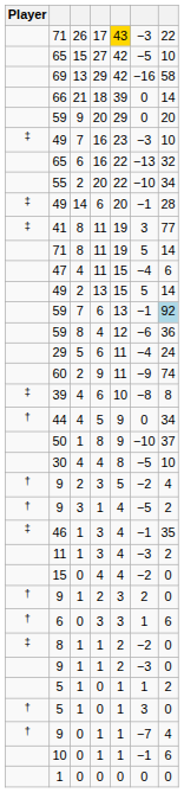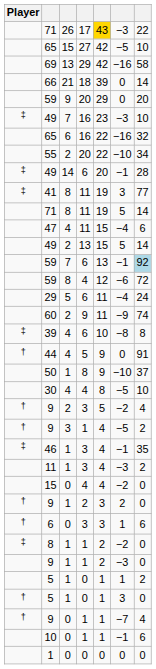 <table class="wikitable sortable" style="text-align:center;">
 <tr>
 <th>Player</th>
 <th></th>
 <th></th>
 <th></th>
 <th></th>
 <th data-sort-type="number"></th>
 <th></th>
 </tr>
 <tr>
 <td></td>
 <td>71</td>
 <td>26</td>
 <td>17</td>
 <td style="background: gold;">43</td>
 <td>−3</td>
 <td>22</td>
 </tr>
 <tr>
 <td></td>
 <td>65</td>
 <td>15</td>
 <td>27</td>
 <td>42</td>
 <td>−5</td>
 <td>10</td>
 </tr>
 <tr>
 <td></td>
 <td>69</td>
 <td>13</td>
 <td>29</td>
 <td>42</td>
 <td>−16</td>
 <td>58</td>
 </tr>
 <tr>
 <td></td>
 <td>66</td>
 <td>21</td>
 <td>18</td>
 <td>39</td>
 <td>0</td>
 <td>14</td>
 </tr>
 <tr>
 <td></td>
 <td>59</td>
 <td>9</td>
 <td>20</td>
 <td>29</td>
 <td>0</td>
 <td>20</td>
 </tr>
 <tr>
 <td><sup>‡</sup></td>
 <td>49</td>
 <td>7</td>
 <td>16</td>
 <td>23</td>
 <td>−3</td>
 <td>10</td>
 </tr>
 <tr>
 <td></td>
 <td>65</td>
 <td>6</td>
 <td>16</td>
 <td>22</td>
-<td>−13</td>
+<td>−16</td>
 <td>32</td>
 </tr>
 <tr>
 <td></td>
 <td>55</td>
 <td>2</td>
 <td>20</td>
 <td>22</td>
 <td>−10</td>
 <td>34</td>
 </tr>
 <tr>
 <td><sup>‡</sup></td>
 <td>49</td>
 <td>14</td>
 <td>6</td>
 <td>20</td>
 <td>−1</td>
 <td>28</td>
 </tr>
 <tr>
 <td><sup>‡</sup></td>
 <td>41</td>
 <td>8</td>
 <td>11</td>
 <td>19</td>
 <td>3</td>
 <td>77</td>
 </tr>
 <tr>
 <td></td>
 <td>71</td>
 <td>8</td>
 <td>11</td>
 <td>19</td>
 <td>5</td>
 <td>14</td>
 </tr>
 <tr>
 <td></td>
 <td>47</td>
 <td>4</td>
 <td>11</td>
 <td>15</td>
 <td>−4</td>
 <td>6</td>
 </tr>
 <tr>
 <td></td>
 <td>49</td>
 <td>2</td>
 <td>13</td>
 <td>15</td>
 <td>5</td>
 <td>14</td>
 </tr>
 <tr>
 <td></td>
 <td>59</td>
 <td>7</td>
 <td>6</td>
 <td>13</td>
 <td>−1</td>
 <td style="background: lightblue;">92</td>
 </tr>
 <tr>
 <td></td>
 <td>59</td>
 <td>8</td>
 <td>4</td>
 <td>12</td>
 <td>−6</td>
-<td>36</td>
+<td>72</td>
 </tr>
 <tr>
 <td></td>
 <td>29</td>
 <td>5</td>
 <td>6</td>
 <td>11</td>
 <td>−4</td>
 <td>24</td>
 </tr>
 <tr>
 <td></td>
 <td>60</td>
 <td>2</td>
 <td>9</td>
 <td>11</td>
 <td>−9</td>
 <td>74</td>
 </tr>
 <tr>
 <td><sup>‡</sup></td>
 <td>39</td>
 <td>4</td>
 <td>6</td>
 <td>10</td>
 <td>−8</td>
 <td>8</td>
 </tr>
 <tr>
 <td><sup>†</sup></td>
 <td>44</td>
 <td>4</td>
 <td>5</td>
 <td>9</td>
 <td>0</td>
-<td>34</td>
+<td>91</td>
 </tr>
 <tr>
 <td></td>
 <td>50</td>
 <td>1</td>
 <td>8</td>
 <td>9</td>
 <td>−10</td>
 <td>37</td>
 </tr>
 <tr>
 <td></td>
 <td>30</td>
 <td>4</td>
 <td>4</td>
 <td>8</td>
 <td>−5</td>
 <td>10</td>
 </tr>
 <tr>
 <td><sup>†</sup></td>
 <td>9</td>
 <td>2</td>
 <td>3</td>
 <td>5</td>
 <td>−2</td>
 <td>4</td>
 </tr>
 <tr>
 <td><sup>†</sup></td>
 <td>9</td>
 <td>3</td>
 <td>1</td>
 <td>4</td>
 <td>−5</td>
 <td>2</td>
 </tr>
 <tr>
 <td><sup>‡</sup></td>
 <td>46</td>
 <td>1</td>
 <td>3</td>
 <td>4</td>
 <td>−1</td>
 <td>35</td>
 </tr>
 <tr>
 <td></td>
 <td>11</td>
 <td>1</td>
 <td>3</td>
 <td>4</td>
 <td>−3</td>
 <td>2</td>
 </tr>
 <tr>
 <td></td>
 <td>15</td>
 <td>0</td>
 <td>4</td>
 <td>4</td>
 <td>−2</td>
 <td>0</td>
 </tr>
 <tr>
 <td><sup>†</sup></td>
 <td>9</td>
 <td>1</td>
 <td>2</td>
 <td>3</td>
 <td>2</td>
 <td>0</td>
 </tr>
 <tr>
 <td><sup>†</sup></td>
 <td>6</td>
 <td>0</td>
 <td>3</td>
 <td>3</td>
 <td>1</td>
 <td>6</td>
 </tr>
 <tr>
 <td><sup>‡</sup></td>
 <td>8</td>
 <td>1</td>
 <td>1</td>
 <td>2</td>
 <td>−2</td>
 <td>0</td>
 </tr>
 <tr>
 <td></td>
 <td>9</td>
 <td>1</td>
 <td>1</td>
 <td>2</td>
 <td>−3</td>
 <td>0</td>
 </tr>
 <tr>
 <td></td>
 <td>5</td>
 <td>1</td>
 <td>0</td>
 <td>1</td>
 <td>1</td>
 <td>2</td>
 </tr>
 <tr>
 <td><sup>†</sup></td>
 <td>5</td>
 <td>1</td>
 <td>0</td>
 <td>1</td>
 <td>3</td>
 <td>0</td>
 </tr>
 <tr>
 <td><sup>†</sup></td>
 <td>9</td>
 <td>0</td>
 <td>1</td>
 <td>1</td>
 <td>−7</td>
 <td>4</td>
 </tr>
 <tr>
 <td></td>
 <td>10</td>
 <td>0</td>
 <td>1</td>
 <td>1</td>
 <td>−1</td>
 <td>6</td>
 </tr>
 <tr>
 <td></td>
 <td>1</td>
 <td>0</td>
 <td>0</td>
 <td>0</td>
 <td>0</td>
 <td>0</td>
 </tr>
 </table>
